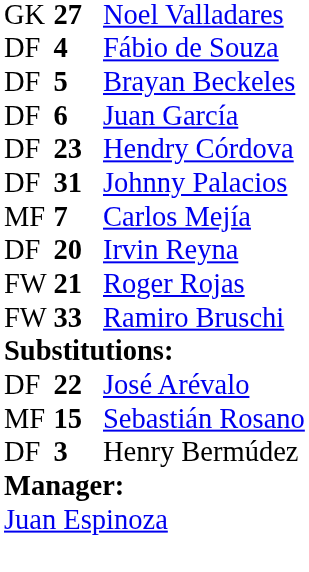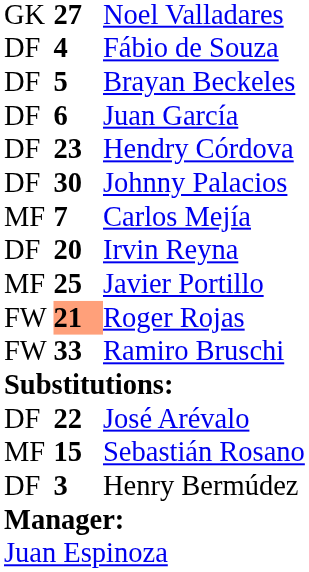 <table style = "font-size: 90%" cellspacing = "0" cellpadding = "0">
 <tr>
 <td colspan = 4></td>
 </tr>
 <tr>
 <th style="width:25px;"></th>
 <th style="width:25px;"></th>
 </tr>
 <tr>
 <td>GK</td>
 <td><strong>27</strong></td>
 <td> <a href='#'>Noel Valladares</a></td>
 </tr>
 <tr>
 <td>DF</td>
 <td><strong>4</strong></td>
 <td> <a href='#'>Fábio de Souza</a></td>
 </tr>
 <tr>
 <td>DF</td>
 <td><strong>5</strong></td>
 <td> <a href='#'>Brayan Beckeles</a></td>
 </tr>
 <tr>
 <td>DF</td>
 <td><strong>6</strong></td>
 <td> <a href='#'>Juan García</a></td>
 </tr>
 <tr>
 <td>DF</td>
 <td><strong>23</strong></td>
 <td> <a href='#'>Hendry Córdova</a></td>
 </tr>
 <tr>
 <td>DF</td>
-<td><strong>31</strong></td>
+<td><strong>30</strong></td>
 <td> <a href='#'>Johnny Palacios</a></td>
 <td></td>
 <td></td>
 <td></td>
 <td></td>
 </tr>
 <tr>
 <td>MF</td>
 <td><strong>7</strong></td>
 <td> <a href='#'>Carlos Mejía</a></td>
 <td></td>
 <td></td>
 </tr>
 <tr>
 <td>DF</td>
 <td><strong>20</strong></td>
 <td> <a href='#'>Irvin Reyna</a></td>
 </tr>
 <tr>
+<td>MF</td>
+<td><strong>25</strong></td>
+<td> <a href='#'>Javier Portillo</a></td>
+<td></td>
+<td></td>
+<td></td>
+<td></td>
+</tr>
+<tr>
 <td>FW</td>
-<td><strong>21</strong></td>
+<td style="background: lightsalmon;"><strong>21</strong></td>
 <td> <a href='#'>Roger Rojas</a></td>
 <td></td>
 <td></td>
 </tr>
 <tr>
 <td>FW</td>
 <td><strong>33</strong></td>
 <td> <a href='#'>Ramiro Bruschi</a></td>
 <td></td>
 <td></td>
 </tr>
 <tr>
 <td colspan = 3><strong>Substitutions:</strong></td>
 </tr>
 <tr>
 <td>DF</td>
 <td><strong>22</strong></td>
 <td> <a href='#'>José Arévalo</a></td>
 <td></td>
 <td></td>
 </tr>
 <tr>
 <td>MF</td>
 <td><strong>15</strong></td>
 <td> <a href='#'>Sebastián Rosano</a></td>
 <td></td>
 <td></td>
 </tr>
 <tr>
 <td>DF</td>
 <td><strong>3</strong></td>
 <td> Henry Bermúdez</td>
 <td></td>
 <td></td>
 </tr>
 <tr>
 <td colspan = 3><strong>Manager:</strong></td>
 </tr>
 <tr>
 <td colspan = 3> <a href='#'>Juan Espinoza</a></td>
 </tr>
 </table>
